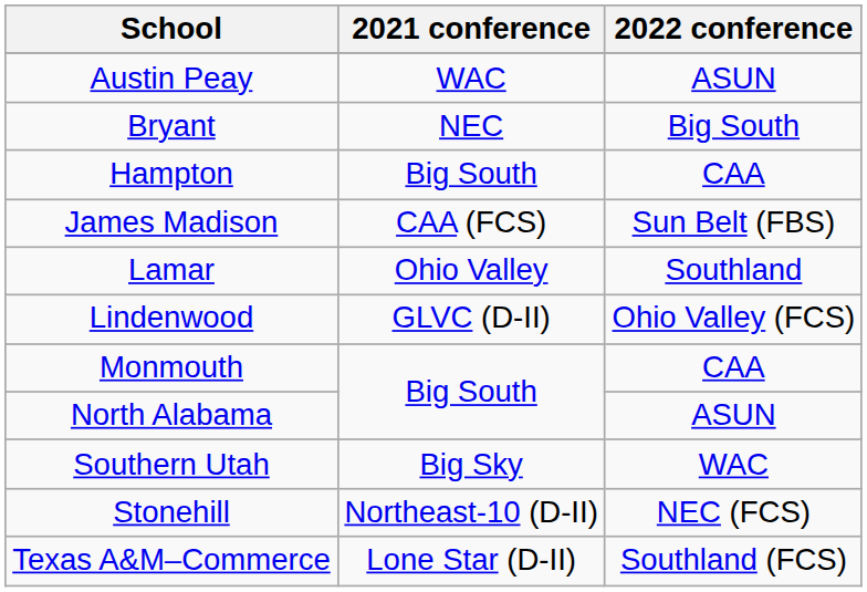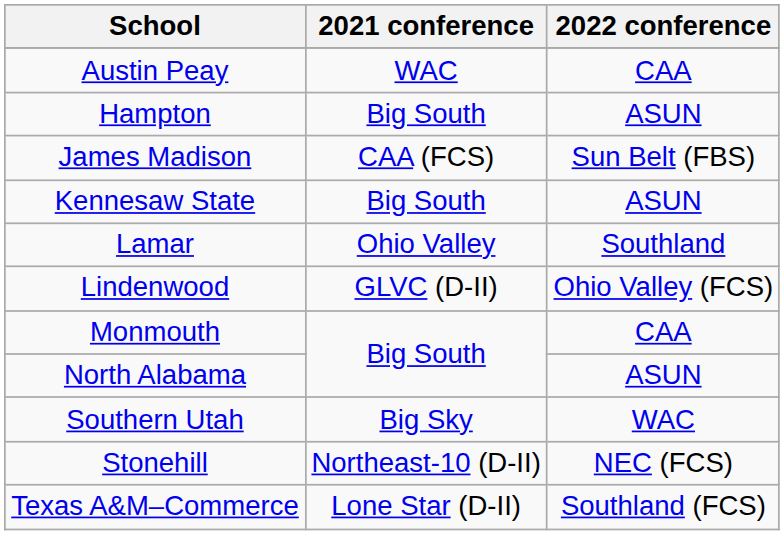 <table class="wikitable sortable">
 <tr>
 <th>School</th>
 <th>2021 conference</th>
 <th>2022 conference</th>
 </tr>
 <tr>
 </tr>
 <tr style="text-align:center;">
 </tr>
 <tr>
 </tr>
 <tr style="text-align:center;">
 <td><a href='#'>Austin Peay</a></td>
 <td><a href='#'>WAC</a></td>
-<td><a href='#'>ASUN</a></td>
-</tr>
-<tr style="text-align:center;">
-<td><a href='#'>Bryant</a></td>
-<td><a href='#'>NEC</a></td>
-<td><a href='#'>Big South</a></td>
+<td><a href='#'>CAA</a></td>
 </tr>
 <tr style="text-align:center;">
 <td><a href='#'>Hampton</a></td>
 <td><a href='#'>Big South</a></td>
-<td><a href='#'>CAA</a></td>
+<td><a href='#'>ASUN</a></td>
 </tr>
 <tr style="text-align:center;">
 <td><a href='#'>James Madison</a></td>
 <td><a href='#'>CAA</a> (FCS)</td>
 <td><a href='#'>Sun Belt</a> (FBS)</td>
+</tr>
+<tr style="text-align:center;">
+<td><a href='#'>Kennesaw State</a></td>
+<td><a href='#'>Big South</a></td>
+<td><a href='#'>ASUN</a></td>
 </tr>
 <tr style="text-align:center;">
 <td><a href='#'>Lamar</a></td>
 <td><a href='#'>Ohio Valley</a></td>
 <td><a href='#'>Southland</a></td>
 </tr>
 <tr style="text-align:center;">
 <td><a href='#'>Lindenwood</a></td>
 <td><a href='#'>GLVC</a> (D-II)</td>
 <td><a href='#'>Ohio Valley</a> (FCS)</td>
 </tr>
 <tr style="text-align:center;">
 <td><a href='#'>Monmouth</a></td>
 <td rowspan="2"><a href='#'>Big South</a></td>
 <td><a href='#'>CAA</a></td>
 </tr>
 <tr style="text-align:center;">
 <td><a href='#'>North Alabama</a></td>
 <td><a href='#'>ASUN</a></td>
 </tr>
 <tr style="text-align:center;">
 <td><a href='#'>Southern Utah</a></td>
 <td><a href='#'>Big Sky</a></td>
 <td><a href='#'>WAC</a></td>
 </tr>
 <tr style="text-align:center;">
 <td><a href='#'>Stonehill</a></td>
 <td><a href='#'>Northeast-10</a> (D-II)</td>
 <td><a href='#'>NEC</a> (FCS)</td>
 </tr>
 <tr style="text-align:center;">
 <td><a href='#'>Texas A&M–Commerce</a></td>
 <td><a href='#'>Lone Star</a> (D-II)</td>
 <td><a href='#'>Southland</a> (FCS)</td>
 </tr>
 </table>
